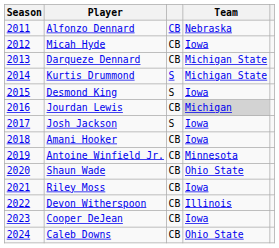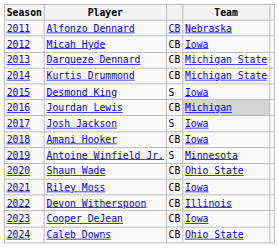 <table class="wikitable sortable">
 <tr>
 <th>Season</th>
 <th>Player</th>
 <th></th>
 <th>Team</th>
 <th></th>
 </tr>
 <tr>
 <td><a href='#'>2011</a></td>
 <td><a href='#'>Alfonzo Dennard</a></td>
 <td><a href='#'>CB</a></td>
 <td><a href='#'>Nebraska</a></td>
 <td></td>
 </tr>
 <tr>
 <td><a href='#'>2012</a></td>
 <td><a href='#'>Micah Hyde</a></td>
 <td>CB</td>
 <td><a href='#'>Iowa</a></td>
 <td></td>
 </tr>
 <tr>
 <td><a href='#'>2013</a></td>
 <td><a href='#'>Darqueze Dennard</a></td>
 <td>CB</td>
 <td><a href='#'>Michigan State</a></td>
 <td></td>
 </tr>
 <tr>
 <td><a href='#'>2014</a></td>
 <td><a href='#'>Kurtis Drummond</a></td>
-<td><a href='#'>S</a></td>
+<td>CB</td>
 <td><a href='#'>Michigan State</a></td>
 <td></td>
 </tr>
 <tr>
 <td><a href='#'>2015</a></td>
 <td><a href='#'>Desmond King</a></td>
 <td>S</td>
 <td><a href='#'>Iowa</a></td>
 <td></td>
 </tr>
 <tr>
 <td><a href='#'>2016</a></td>
 <td><a href='#'>Jourdan Lewis</a></td>
 <td>CB</td>
 <td style="background: lightgrey;"><a href='#'>Michigan</a></td>
 <td></td>
 </tr>
 <tr>
 <td><a href='#'>2017</a></td>
 <td><a href='#'>Josh Jackson</a></td>
 <td>S</td>
 <td><a href='#'>Iowa</a></td>
 <td></td>
 </tr>
 <tr>
 <td><a href='#'>2018</a></td>
 <td><a href='#'>Amani Hooker</a></td>
 <td>CB</td>
 <td><a href='#'>Iowa</a></td>
 <td></td>
 </tr>
 <tr>
 <td><a href='#'>2019</a></td>
 <td><a href='#'>Antoine Winfield Jr.</a></td>
-<td>CB</td>
+<td>S</td>
 <td><a href='#'>Minnesota</a></td>
 <td></td>
 </tr>
 <tr>
 <td><a href='#'>2020</a></td>
 <td><a href='#'>Shaun Wade</a></td>
 <td>CB</td>
 <td><a href='#'>Ohio State</a></td>
 <td></td>
 </tr>
 <tr>
 <td><a href='#'>2021</a></td>
 <td><a href='#'>Riley Moss</a></td>
 <td>CB</td>
 <td><a href='#'>Iowa</a></td>
 <td></td>
 </tr>
 <tr>
 <td><a href='#'>2022</a></td>
 <td><a href='#'>Devon Witherspoon</a></td>
 <td>CB</td>
 <td><a href='#'>Illinois</a></td>
 <td></td>
 </tr>
 <tr>
 <td><a href='#'>2023</a></td>
 <td><a href='#'>Cooper DeJean</a></td>
 <td>CB</td>
 <td><a href='#'>Iowa</a></td>
 <td></td>
 </tr>
 <tr>
 <td><a href='#'>2024</a></td>
 <td><a href='#'>Caleb Downs</a></td>
 <td>CB</td>
 <td><a href='#'>Ohio State</a></td>
 <td></td>
 </tr>
 </table>
